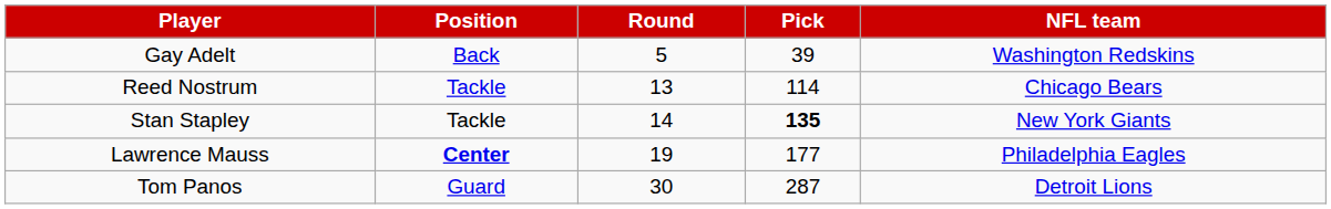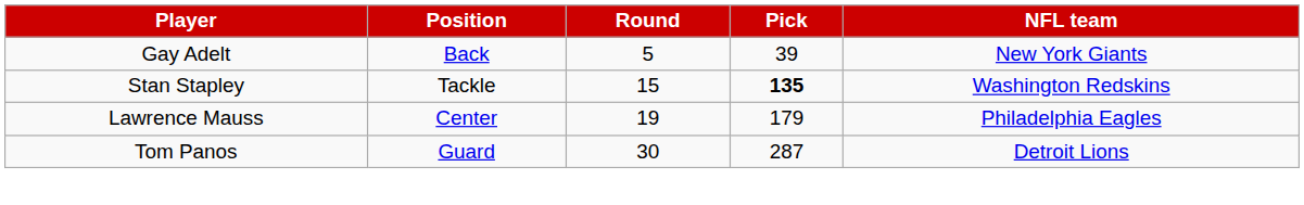 <table class="wikitable" width="80%">
 <tr align="center" style="background:#CC0000; color:white">
 <td><strong>Player</strong></td>
 <td><strong>Position</strong></td>
 <td><strong>Round</strong></td>
 <td><strong>Pick</strong></td>
 <td><strong>NFL team</strong></td>
 </tr>
 <tr align="center">
 <td>Gay Adelt</td>
 <td><a href='#'>Back</a></td>
 <td>5</td>
 <td>39</td>
-<td><a href='#'>Washington Redskins</a></td>
-</tr>
-<tr align="center">
-<td>Reed Nostrum</td>
-<td><a href='#'>Tackle</a></td>
-<td>13</td>
-<td>114</td>
-<td><a href='#'>Chicago Bears</a></td>
+<td><a href='#'>New York Giants</a></td>
 </tr>
 <tr align="center">
 <td>Stan Stapley</td>
 <td>Tackle</td>
-<td>14</td>
+<td>15</td>
 <td><strong>135</strong></td>
-<td><a href='#'>New York Giants</a></td>
+<td><a href='#'>Washington Redskins</a></td>
 </tr>
 <tr align="center">
 <td>Lawrence Mauss</td>
-<td><strong><a href='#'>Center</a></strong></td>
+<td><a href='#'>Center</a></td>
 <td>19</td>
-<td>177</td>
+<td>179</td>
 <td><a href='#'>Philadelphia Eagles</a></td>
 </tr>
 <tr align="center">
 <td>Tom Panos</td>
 <td><a href='#'>Guard</a></td>
 <td>30</td>
 <td>287</td>
 <td><a href='#'>Detroit Lions</a></td>
 </tr>
 </table>
